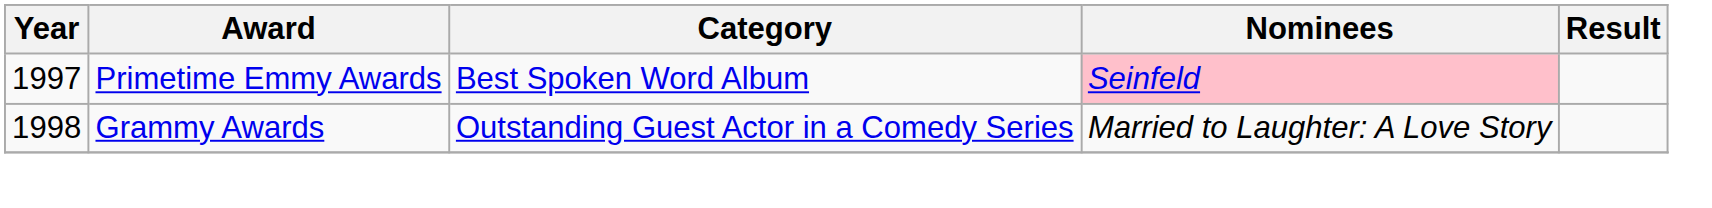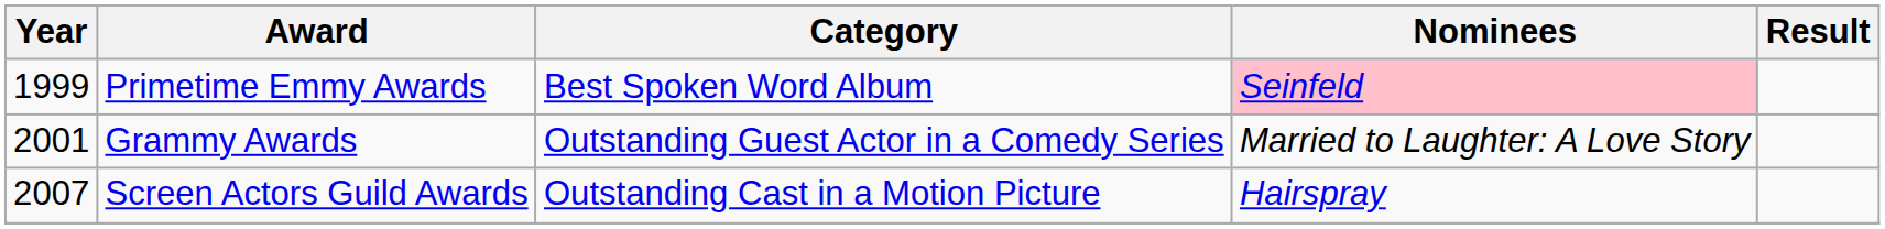 <table class="wikitable">
 <tr>
 <th>Year</th>
 <th>Award</th>
 <th>Category</th>
 <th>Nominees</th>
 <th>Result</th>
 </tr>
 <tr>
-<td>1997</td>
+<td>1999</td>
 <td><a href='#'>Primetime Emmy Awards</a></td>
 <td><a href='#'>Best Spoken Word Album</a></td>
 <td style="background: pink;"><em><a href='#'>Seinfeld</a></em></td>
 <td></td>
 </tr>
 <tr>
-<td>1998</td>
+<td>2001</td>
 <td><a href='#'>Grammy Awards</a></td>
 <td><a href='#'>Outstanding Guest Actor in a Comedy Series</a></td>
 <td><em>Married to Laughter: A Love Story</em></td>
 <td></td>
 </tr>
 <tr>
+<td>2007</td>
+<td><a href='#'>Screen Actors Guild Awards</a></td>
+<td><a href='#'>Outstanding Cast in a Motion Picture</a></td>
+<td><em><a href='#'>Hairspray</a></em></td>
+<td></td>
+</tr>
+<tr>
 </tr>
 </table>
